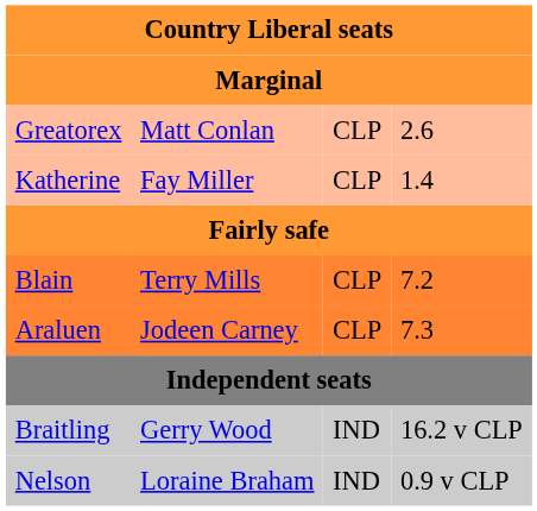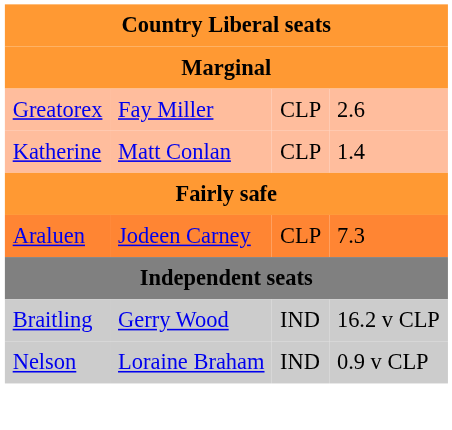 <table class="toccolours" align="left" cellpadding="5" cellspacing="0" style="margin-right: .5em; margin-top: .4em; font-size: 90%; float:right">
 <tr>
 <td colspan="4"  style="text-align:center; background:#ff9933;"><span><strong>Country Liberal seats</strong></span></td>
 </tr>
 <tr>
 <td colspan="4"  style="text-align:center; background:#ff9933;"><span><strong>Marginal</strong></span></td>
 </tr>
 <tr>
 <td style="text-align:left; background:#FFBD9D;"><a href='#'>Greatorex</a></td>
-<td style="text-align:left; background:#FFBD9D;"><a href='#'>Matt Conlan</a></td>
+<td style="text-align:left; background:#FFBD9D;"><a href='#'>Fay Miller</a></td>
 <td style="text-align:left; background:#FFBD9D;">CLP</td>
 <td style="text-align:left; background:#FFBD9D;">2.6</td>
 </tr>
 <tr>
 <td style="text-align:left; background:#FFBD9D;"><a href='#'>Katherine</a></td>
-<td style="text-align:left; background:#FFBD9D;"><a href='#'>Fay Miller</a></td>
+<td style="text-align:left; background:#FFBD9D;"><a href='#'>Matt Conlan</a></td>
 <td style="text-align:left; background:#FFBD9D;">CLP</td>
 <td style="text-align:left; background:#FFBD9D;">1.4</td>
 </tr>
 <tr>
 <td colspan="4"  style="text-align:center; background:#ff9933;"><span><strong>Fairly safe</strong></span></td>
-</tr>
-<tr>
-<td style="text-align:left; background:#FF8533;"><a href='#'>Blain</a></td>
-<td style="text-align:left; background:#FF8533;"><a href='#'>Terry Mills</a></td>
-<td style="text-align:left; background:#FF8533;">CLP</td>
-<td style="text-align:left; background:#FF8533;">7.2</td>
 </tr>
 <tr>
 <td style="text-align:left; background:#FF8533;"><a href='#'>Araluen</a></td>
 <td style="text-align:left; background:#FF8533;"><a href='#'>Jodeen Carney</a></td>
 <td style="text-align:left; background:#FF8533;">CLP</td>
 <td style="text-align:left; background:#FF8533;">7.3</td>
 </tr>
 <tr>
 <td colspan="4"  style="text-align:center; background:gray;"><span><strong>Independent seats</strong></span></td>
 </tr>
 <tr>
 <td style="text-align:left; background:#ccc;"><a href='#'>Braitling</a></td>
 <td style="text-align:left; background:#ccc;"><a href='#'>Gerry Wood</a></td>
 <td style="text-align:left; background:#ccc;">IND</td>
 <td style="text-align:left; background:#ccc;">16.2 v CLP</td>
 </tr>
 <tr>
 <td style="text-align:left; background:#ccc;"><a href='#'>Nelson</a></td>
 <td style="text-align:left; background:#ccc;"><a href='#'>Loraine Braham</a></td>
 <td style="text-align:left; background:#ccc;">IND</td>
 <td style="text-align:left; background:#ccc;">0.9 v CLP</td>
 </tr>
 </table>
